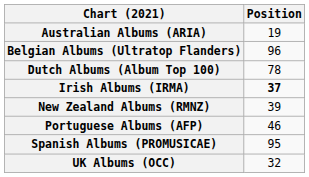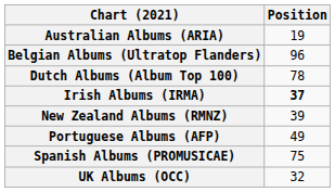 <table class="wikitable sortable plainrowheaders" style="text-align:center">
 <tr>
 <th scope="col">Chart (2021)</th>
 <th scope="col">Position</th>
 </tr>
 <tr>
 <th scope="row">Australian Albums (ARIA)</th>
 <td>19</td>
 </tr>
 <tr>
 <th scope="row">Belgian Albums (Ultratop Flanders)</th>
 <td>96</td>
 </tr>
 <tr>
 <th scope="row">Dutch Albums (Album Top 100)</th>
 <td>78</td>
 </tr>
 <tr>
 <th scope="row">Irish Albums (IRMA)</th>
 <td><strong>37</strong></td>
 </tr>
 <tr>
 <th scope="row">New Zealand Albums (RMNZ)</th>
 <td>39</td>
 </tr>
 <tr>
 <th scope="row">Portuguese Albums (AFP)</th>
-<td>46</td>
+<td>49</td>
 </tr>
 <tr>
 <th scope="row">Spanish Albums (PROMUSICAE)</th>
-<td>95</td>
+<td>75</td>
 </tr>
 <tr>
 <th scope="row">UK Albums (OCC)</th>
 <td>32</td>
 </tr>
 </table>
